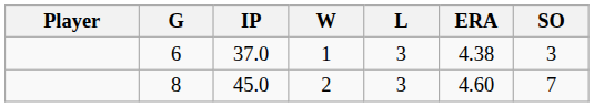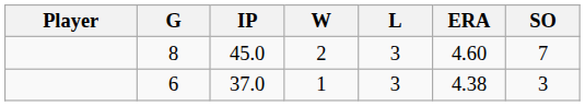 <table class="wikitable sortable">
 <tr>
 <th bgcolor="#DDDDFF" width="16%">Player</th>
 <th bgcolor="#DDDDFF" width="9%">G</th>
 <th bgcolor="#DDDDFF" width="9%">IP</th>
 <th bgcolor="#DDDDFF" width="9%">W</th>
 <th bgcolor="#DDDDFF" width="9%">L</th>
 <th bgcolor="#DDDDFF" width="9%">ERA</th>
 <th bgcolor="#DDDDFF" width="9%">SO</th>
 </tr>
 <tr align="center">
 <td></td>
+<td>8</td>
+<td>45.0</td>
+<td>2</td>
+<td>3</td>
+<td>4.60</td>
+<td>7</td>
+</tr>
+<tr align="center">
+<td></td>
 <td>6</td>
 <td>37.0</td>
 <td>1</td>
 <td>3</td>
 <td>4.38</td>
 <td>3</td>
 </tr>
-<tr align="center">
-<td></td>
-<td>8</td>
-<td>45.0</td>
-<td>2</td>
-<td>3</td>
-<td>4.60</td>
-<td>7</td>
-</tr>
 </table>
